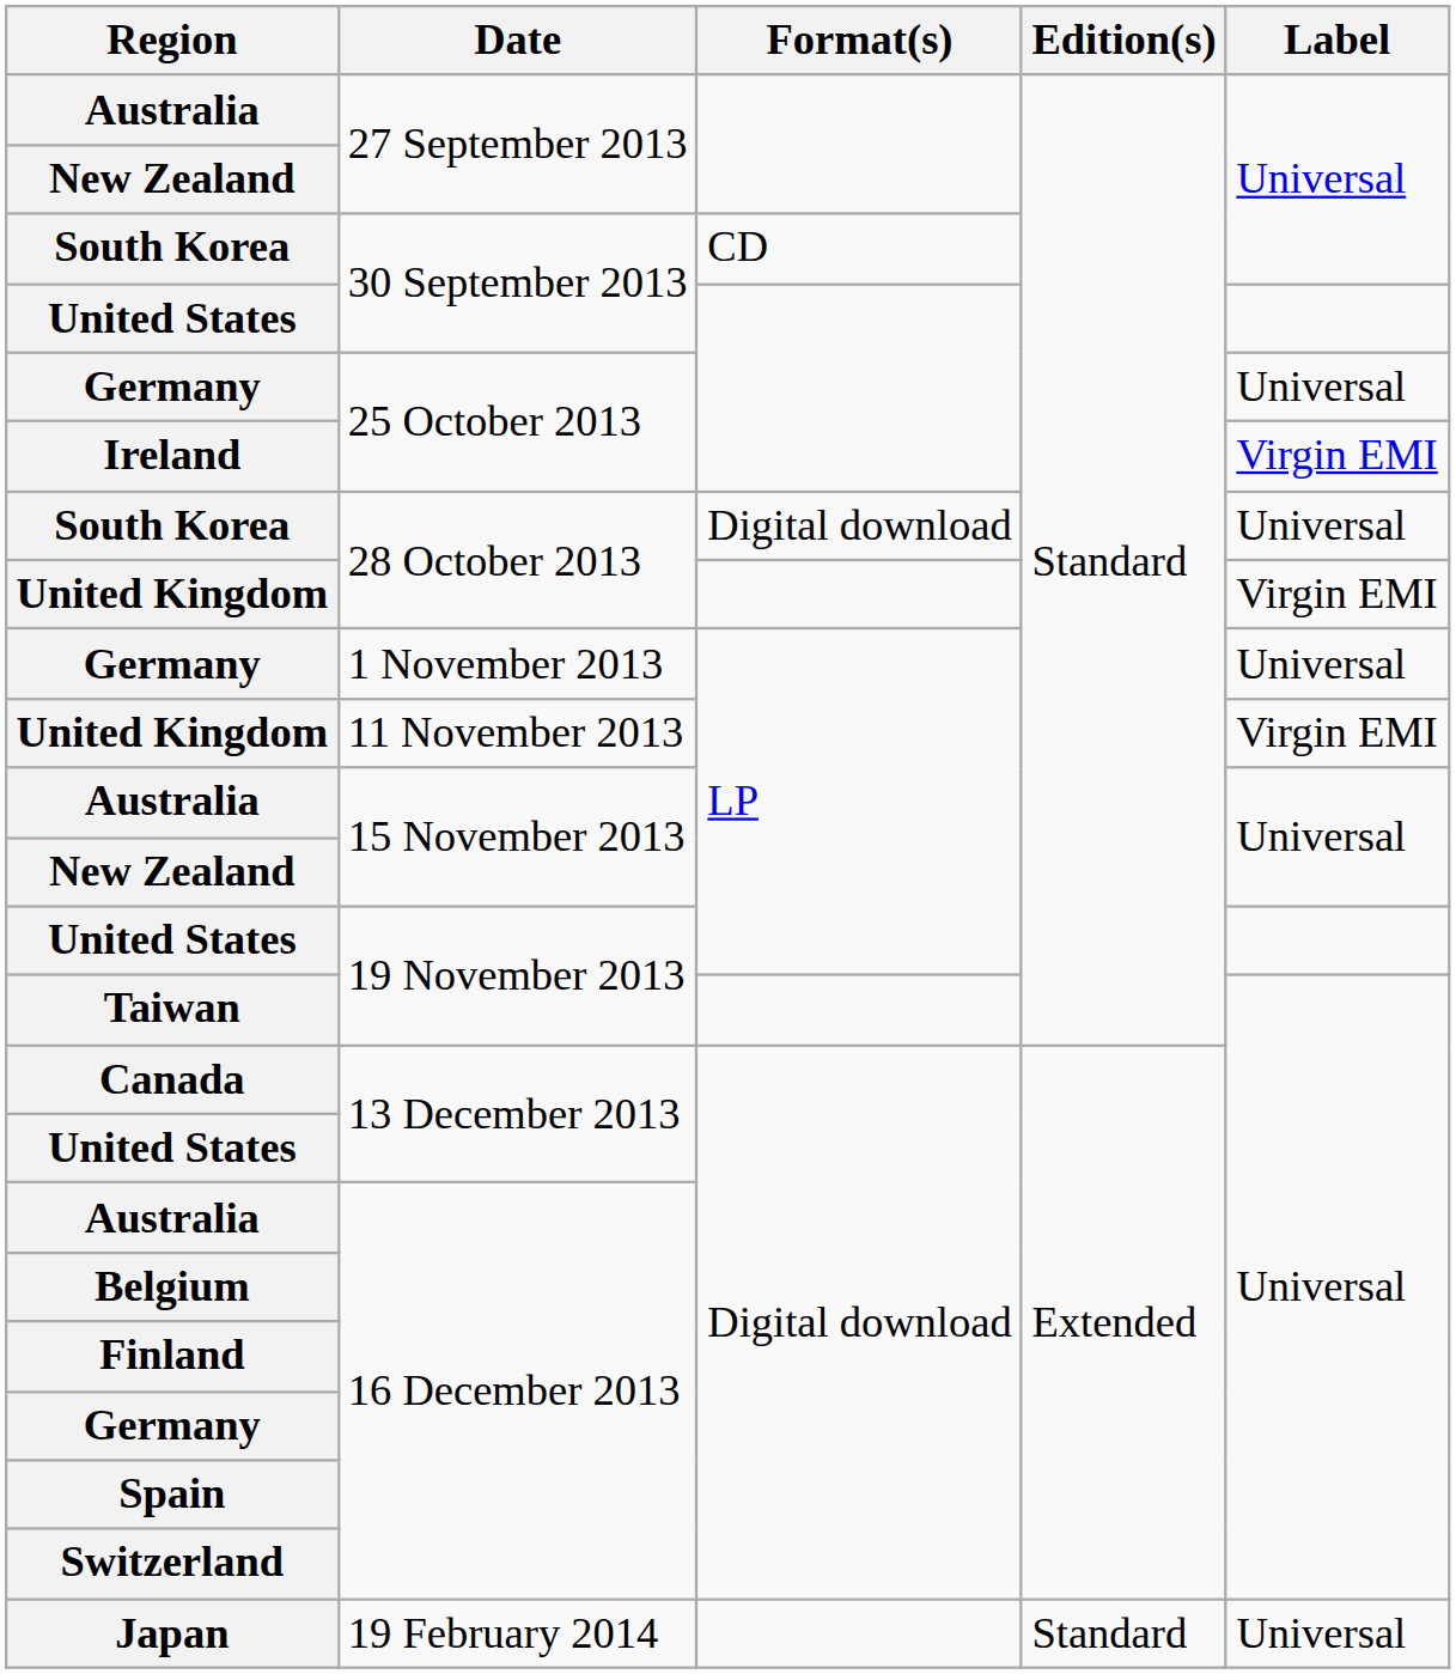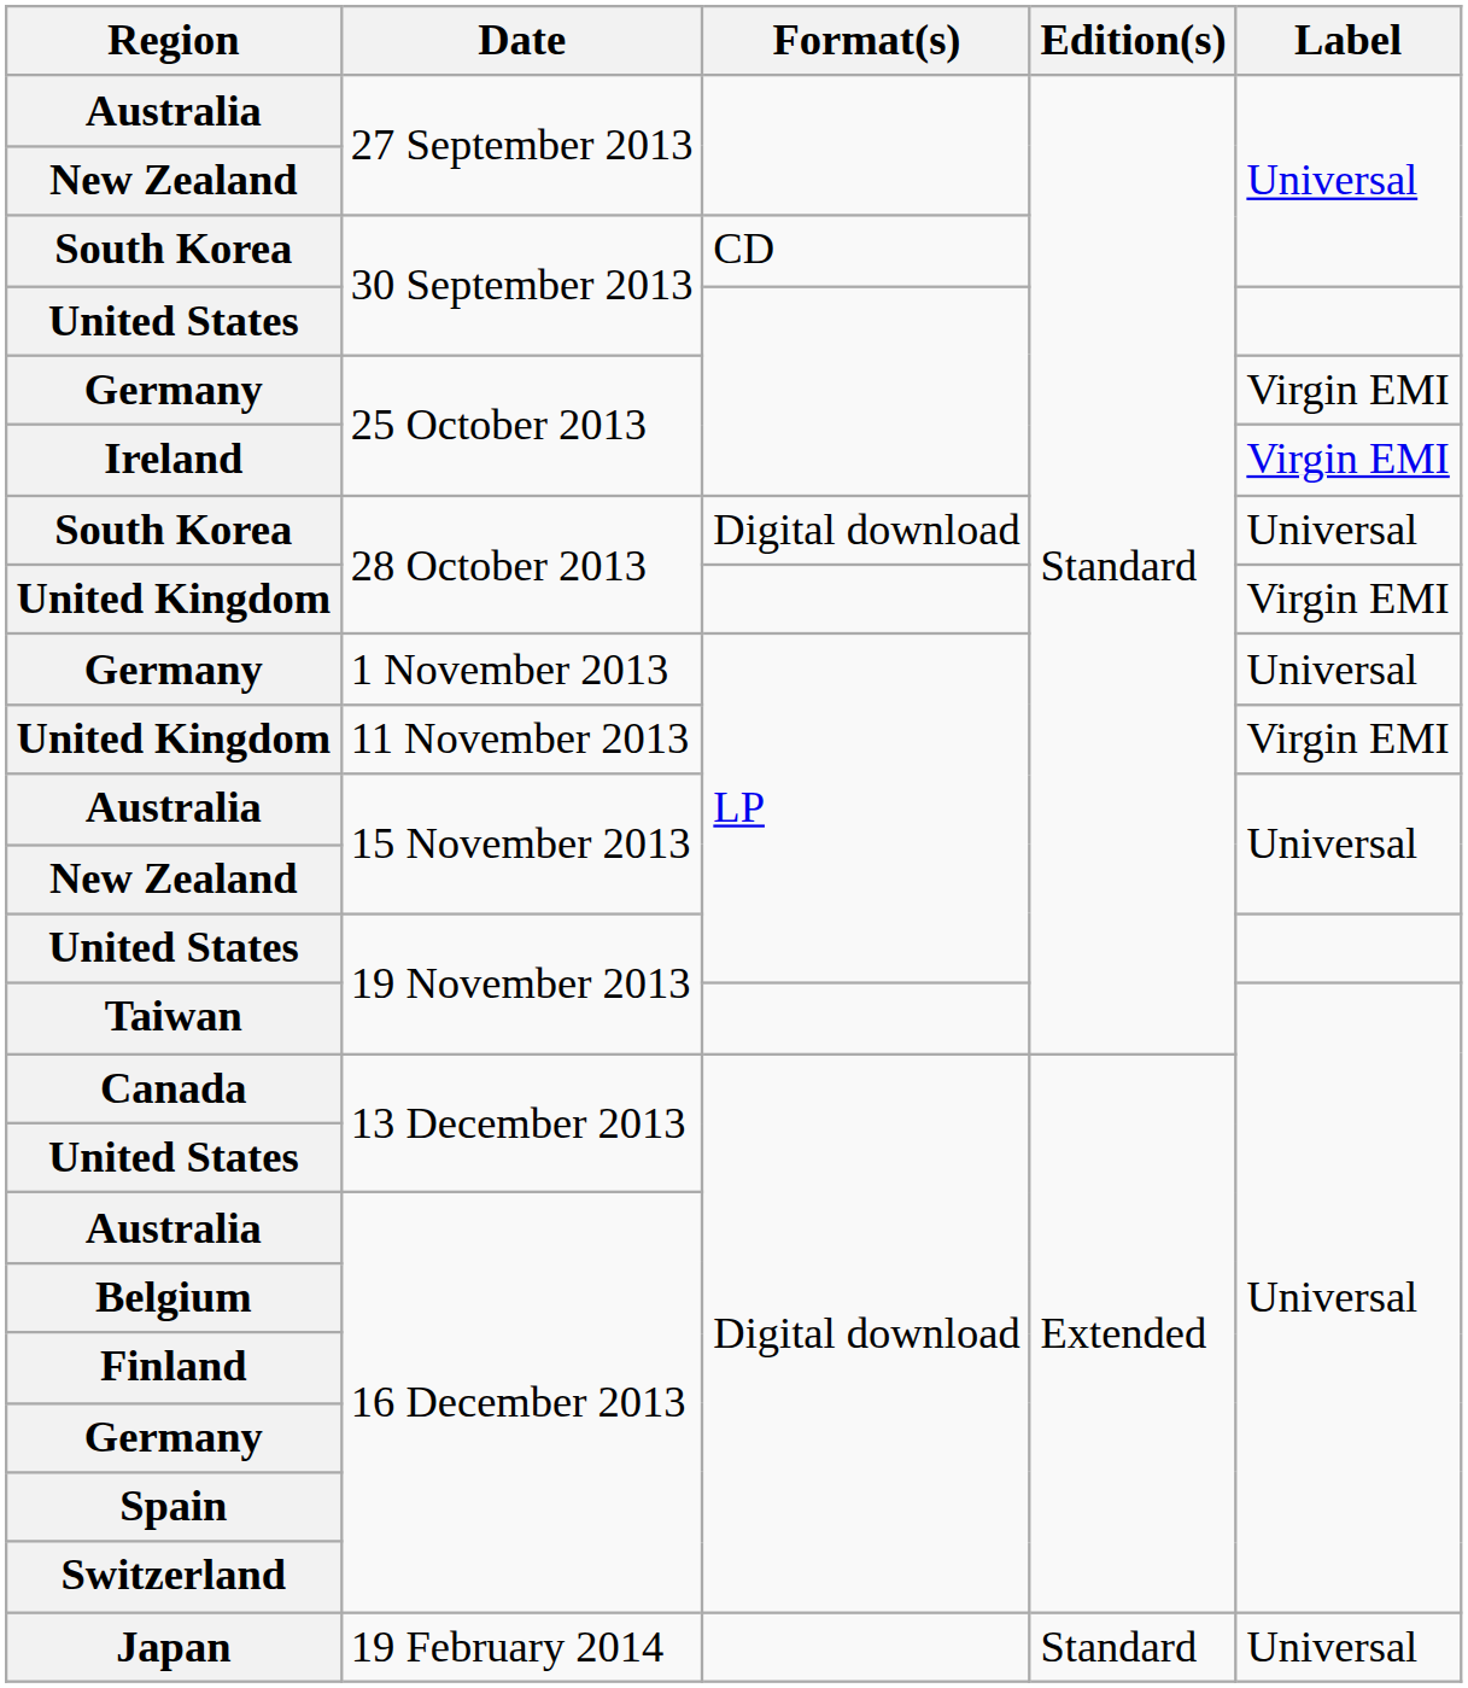 <table class="wikitable plainrowheaders">
 <tr>
 <th scope="col">Region</th>
 <th scope="col">Date</th>
 <th scope="col">Format(s)</th>
 <th scope="col">Edition(s)</th>
 <th scope="col">Label</th>
 </tr>
 <tr>
 <th scope="row">Australia</th>
 <td rowspan="2">27 September 2013</td>
 <td rowspan="2"></td>
 <td rowspan="14">Standard</td>
 <td rowspan="3"><a href='#'>Universal</a></td>
 </tr>
 <tr>
 <th scope="row">New Zealand</th>
 </tr>
 <tr>
 <th scope="row">South Korea</th>
 <td rowspan="2">30 September 2013</td>
 <td>CD</td>
 </tr>
 <tr>
 <th scope="row">United States</th>
 <td rowspan="3"></td>
 <td></td>
 </tr>
 <tr>
 <th scope="row">Germany</th>
 <td rowspan="2">25 October 2013</td>
-<td>Universal</td>
+<td>Virgin EMI</td>
 </tr>
 <tr>
 <th scope="row">Ireland</th>
 <td><a href='#'>Virgin EMI</a></td>
 </tr>
 <tr>
 <th scope="row">South Korea</th>
 <td rowspan="2">28 October 2013</td>
 <td>Digital download</td>
 <td>Universal</td>
 </tr>
 <tr>
 <th scope="row">United Kingdom</th>
 <td></td>
 <td>Virgin EMI</td>
 </tr>
 <tr>
 <th scope="row">Germany</th>
 <td>1 November 2013</td>
 <td rowspan="5"><a href='#'>LP</a></td>
 <td>Universal</td>
 </tr>
 <tr>
 <th scope="row">United Kingdom</th>
 <td>11 November 2013</td>
 <td>Virgin EMI</td>
 </tr>
 <tr>
 <th scope="row">Australia</th>
 <td rowspan="2">15 November 2013</td>
 <td rowspan="2">Universal</td>
 </tr>
 <tr>
 <th scope="row">New Zealand</th>
 </tr>
 <tr>
 <th scope="row">United States</th>
 <td rowspan="2">19 November 2013</td>
 <td></td>
 </tr>
 <tr>
 <th scope="row">Taiwan</th>
 <td></td>
 <td rowspan="9">Universal</td>
 </tr>
 <tr>
 <th scope="row">Canada</th>
 <td rowspan="2">13 December 2013</td>
 <td rowspan="8">Digital download</td>
 <td rowspan="8">Extended</td>
 </tr>
 <tr>
 <th scope="row">United States</th>
 </tr>
 <tr>
 <th scope="row">Australia</th>
 <td rowspan="6">16 December 2013</td>
 </tr>
 <tr>
 <th scope="row">Belgium</th>
 </tr>
 <tr>
 <th scope="row">Finland</th>
 </tr>
 <tr>
 <th scope="row">Germany</th>
 </tr>
 <tr>
 <th scope="row">Spain</th>
 </tr>
 <tr>
 <th scope="row">Switzerland</th>
 </tr>
 <tr>
 <th scope="row">Japan</th>
 <td>19 February 2014</td>
 <td></td>
 <td>Standard</td>
 <td>Universal</td>
 </tr>
 </table>
